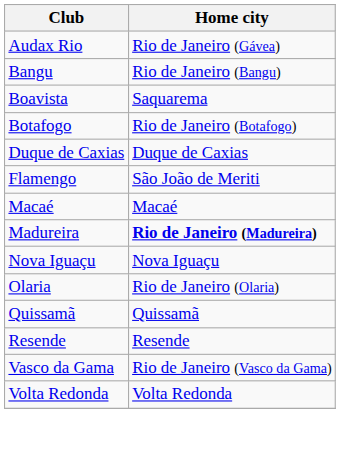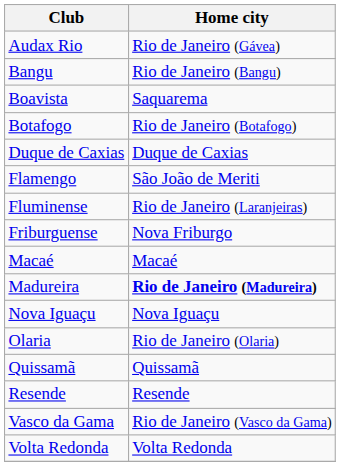 <table class="wikitable sortable">
 <tr>
 <th>Club</th>
 <th>Home city</th>
 </tr>
 <tr>
 <td><a href='#'>Audax Rio</a></td>
 <td><a href='#'>Rio de Janeiro</a> <small>(<a href='#'>Gávea</a>)</small></td>
 </tr>
 <tr>
 <td><a href='#'>Bangu</a></td>
 <td><a href='#'>Rio de Janeiro</a> <small>(<a href='#'>Bangu</a>)</small></td>
 </tr>
 <tr>
 <td><a href='#'>Boavista</a></td>
 <td><a href='#'>Saquarema</a></td>
 </tr>
 <tr>
 <td><a href='#'>Botafogo</a></td>
 <td><a href='#'>Rio de Janeiro</a> <small>(<a href='#'>Botafogo</a>)</small></td>
 </tr>
 <tr>
 <td><a href='#'>Duque de Caxias</a></td>
 <td><a href='#'>Duque de Caxias</a></td>
 </tr>
 <tr>
 <td><a href='#'>Flamengo</a></td>
 <td><a href='#'>São João de Meriti</a></td>
+</tr>
+<tr>
+<td><a href='#'>Fluminense</a></td>
+<td><a href='#'>Rio de Janeiro</a> <small>(<a href='#'>Laranjeiras</a>)</small></td>
+</tr>
+<tr>
+<td><a href='#'>Friburguense</a></td>
+<td><a href='#'>Nova Friburgo</a></td>
 </tr>
 <tr>
 <td><a href='#'>Macaé</a></td>
 <td><a href='#'>Macaé</a></td>
 </tr>
 <tr>
 <td><a href='#'>Madureira</a></td>
 <td><strong><a href='#'>Rio de Janeiro</a> <small>(<a href='#'>Madureira</a>)</small></strong></td>
 </tr>
 <tr>
 <td><a href='#'>Nova Iguaçu</a></td>
 <td><a href='#'>Nova Iguaçu</a></td>
 </tr>
 <tr>
 <td><a href='#'>Olaria</a></td>
 <td><a href='#'>Rio de Janeiro</a> <small>(<a href='#'>Olaria</a>)</small></td>
 </tr>
 <tr>
 <td><a href='#'>Quissamã</a></td>
 <td><a href='#'>Quissamã</a></td>
 </tr>
 <tr>
 <td><a href='#'>Resende</a></td>
 <td><a href='#'>Resende</a></td>
 </tr>
 <tr>
 <td><a href='#'>Vasco da Gama</a></td>
 <td><a href='#'>Rio de Janeiro</a> <small>(<a href='#'>Vasco da Gama</a>)</small></td>
 </tr>
 <tr>
 <td><a href='#'>Volta Redonda</a></td>
 <td><a href='#'>Volta Redonda</a></td>
 </tr>
 <tr>
 </tr>
 </table>
